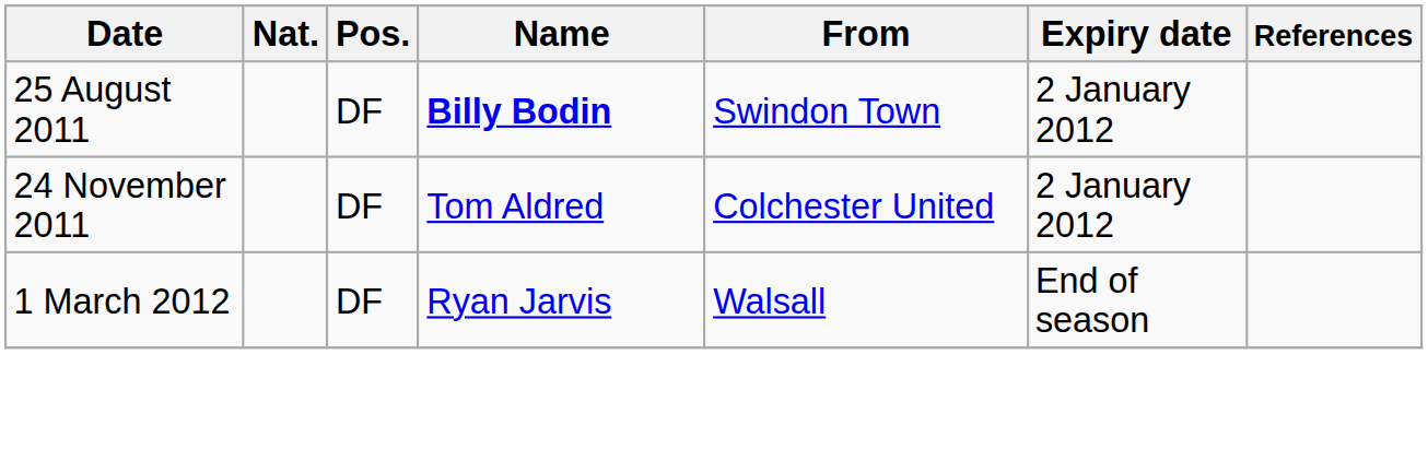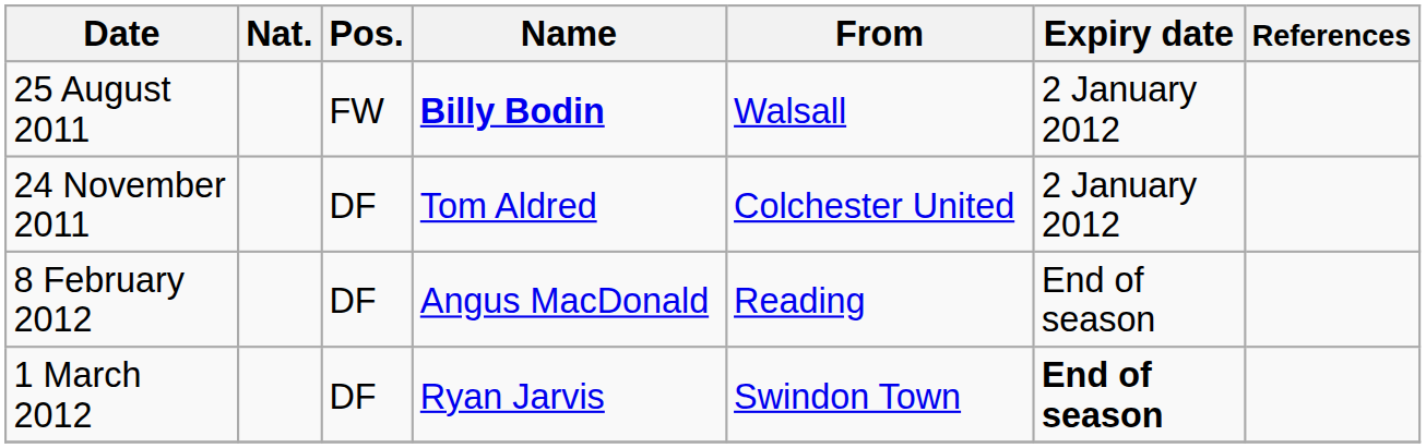 <table class="wikitable" style="font-size: 95%; text-align: left;">
 <tr>
 <th width=125>Date</th>
 <th>Nat.</th>
 <th>Pos.</th>
 <th width=200>Name</th>
 <th width=200>From</th>
 <th width=125>Expiry date</th>
 <th><small>References</small></th>
 </tr>
 <tr>
 <td>25 August 2011</td>
 <td></td>
-<td>DF</td>
+<td>FW</td>
 <td><strong><a href='#'>Billy Bodin</a></strong></td>
-<td><a href='#'>Swindon Town</a></td>
+<td><a href='#'>Walsall</a></td>
 <td>2 January 2012</td>
 <td align="center"></td>
 </tr>
 <tr>
 <td>24 November 2011</td>
 <td></td>
 <td>DF</td>
 <td><a href='#'>Tom Aldred</a></td>
 <td><a href='#'>Colchester United</a></td>
 <td>2 January 2012</td>
 <td align="center"></td>
 </tr>
 <tr>
+<td>8 February 2012</td>
+<td></td>
+<td>DF</td>
+<td><a href='#'>Angus MacDonald</a></td>
+<td><a href='#'>Reading</a></td>
+<td>End of season</td>
+<td align="center"></td>
+</tr>
+<tr>
 <td>1 March 2012</td>
 <td></td>
 <td>DF</td>
 <td><a href='#'>Ryan Jarvis</a></td>
-<td><a href='#'>Walsall</a></td>
-<td>End of season</td>
+<td><a href='#'>Swindon Town</a></td>
+<td><strong>End of season</strong></td>
 <td align="center"></td>
 </tr>
 <tr>
 </tr>
 </table>
